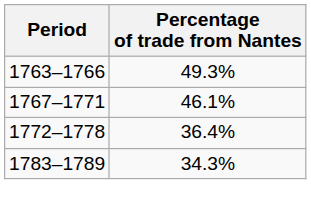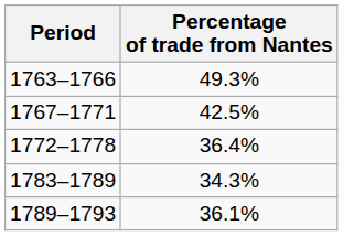 <table class="wikitable centre" style="text-align: center; margin-bottom: 10px;">
 <tr>
 <th>Period</th>
 <th>Percentage<br> of trade from Nantes<br></th>
 </tr>
 <tr>
 <td>1763–1766</td>
 <td>49.3%</td>
 </tr>
 <tr>
 <td>1767–1771</td>
-<td>46.1%</td>
+<td>42.5%</td>
 </tr>
 <tr>
 <td>1772–1778</td>
 <td>36.4%</td>
 </tr>
 <tr>
 <td>1783–1789</td>
 <td>34.3%</td>
 </tr>
+<tr>
+<td>1789–1793</td>
+<td>36.1%</td>
+</tr>
 </table>
